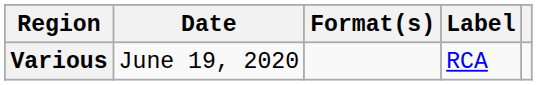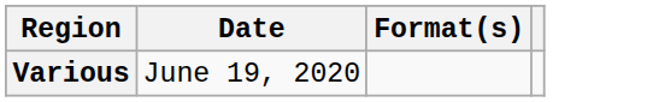 <table class="wikitable plainrowheaders">
 <tr>
 <th scope="col">Region</th>
 <th scope="col">Date</th>
 <th scope="col">Format(s)</th>
-<th scope="col">Label</th>
 <th scope="col"></th>
 </tr>
 <tr>
 <th scope="row">Various</th>
 <td>June 19, 2020</td>
 <td></td>
-<td><a href='#'>RCA</a></td>
 <td align="center"></td>
 </tr>
 </table>
